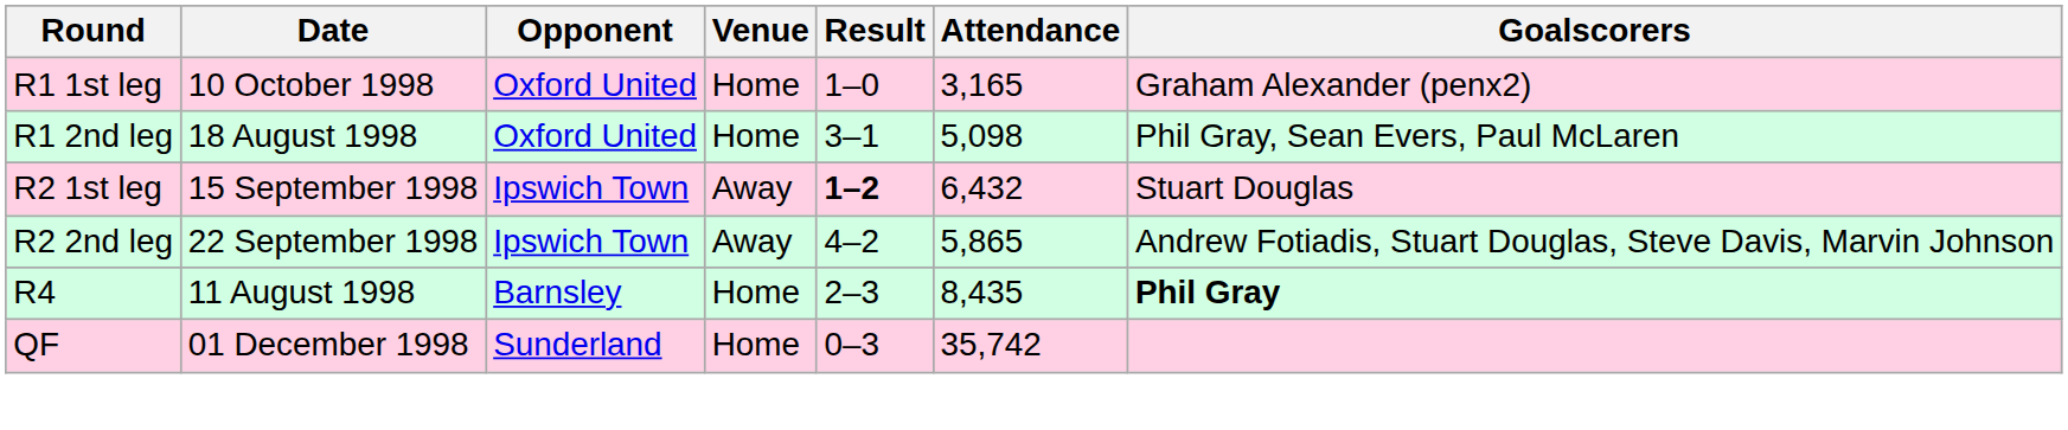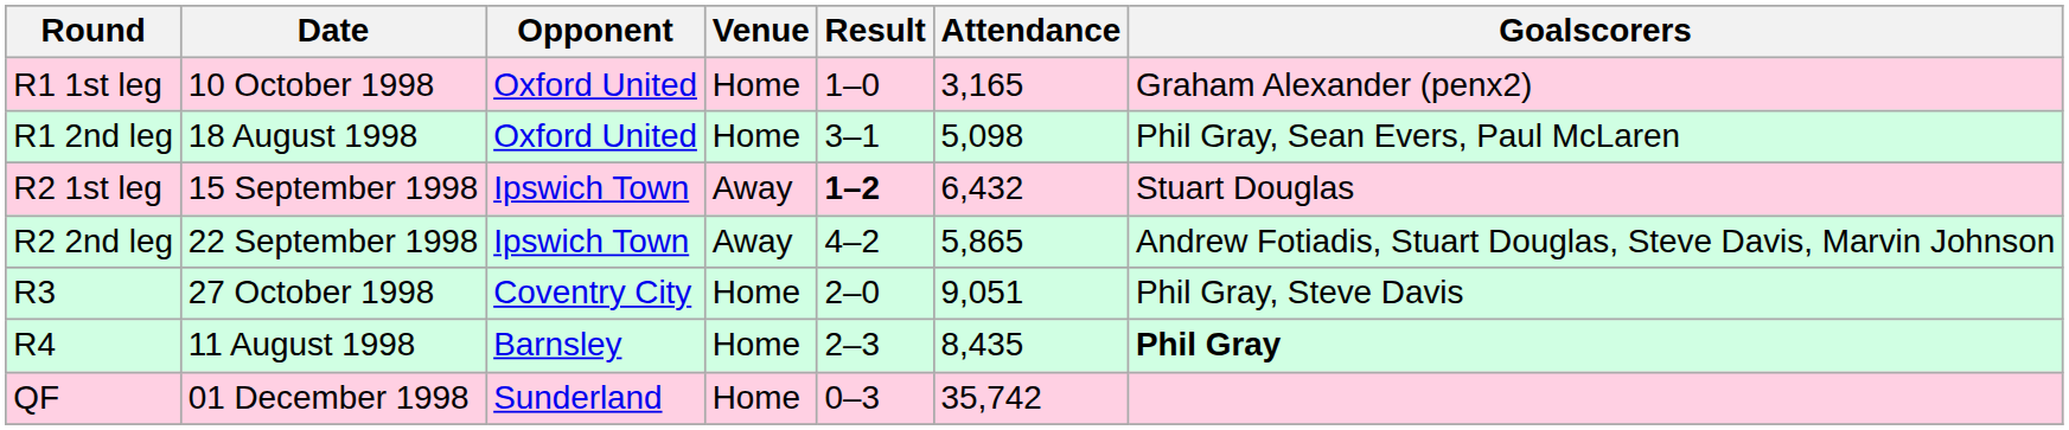 <table class="wikitable">
 <tr>
 <th>Round</th>
 <th>Date</th>
 <th>Opponent</th>
 <th>Venue</th>
 <th>Result</th>
 <th>Attendance</th>
 <th>Goalscorers</th>
 </tr>
 <tr style="background-color: #ffd0e3;">
 <td>R1 1st leg</td>
 <td>10 October 1998</td>
 <td><a href='#'>Oxford United</a></td>
 <td>Home</td>
 <td>1–0</td>
 <td>3,165</td>
 <td>Graham Alexander (penx2)</td>
 </tr>
 <tr style="background-color: #d0ffe3;">
 <td>R1 2nd leg</td>
 <td>18 August 1998</td>
 <td><a href='#'>Oxford United</a></td>
 <td>Home</td>
 <td>3–1</td>
 <td>5,098</td>
 <td>Phil Gray, Sean Evers, Paul McLaren</td>
 </tr>
 <tr style="background-color: #ffd0e3;">
 <td>R2 1st leg</td>
 <td>15 September 1998</td>
 <td><a href='#'>Ipswich Town</a></td>
 <td>Away</td>
 <td><strong>1–2</strong></td>
 <td>6,432</td>
 <td>Stuart Douglas</td>
 </tr>
 <tr style="background-color: #d0ffe3;">
 <td>R2 2nd leg</td>
 <td>22 September 1998</td>
 <td><a href='#'>Ipswich Town</a></td>
 <td>Away</td>
 <td>4–2</td>
 <td>5,865</td>
 <td>Andrew Fotiadis, Stuart Douglas, Steve Davis, Marvin Johnson</td>
 </tr>
 <tr style="background-color: #d0ffe3;">
+<td>R3</td>
+<td>27 October 1998</td>
+<td><a href='#'>Coventry City</a></td>
+<td>Home</td>
+<td>2–0</td>
+<td>9,051</td>
+<td>Phil Gray, Steve Davis</td>
+</tr>
+<tr style="background-color: #d0ffe3;">
 <td>R4</td>
 <td>11 August 1998</td>
 <td><a href='#'>Barnsley</a></td>
 <td>Home</td>
 <td>2–3</td>
 <td>8,435</td>
 <td><strong>Phil Gray</strong></td>
 </tr>
 <tr style="background-color: #ffd0e3;">
 <td>QF</td>
 <td>01 December 1998</td>
 <td><a href='#'>Sunderland</a></td>
 <td>Home</td>
 <td>0–3</td>
 <td>35,742</td>
 <td></td>
 </tr>
 </table>
